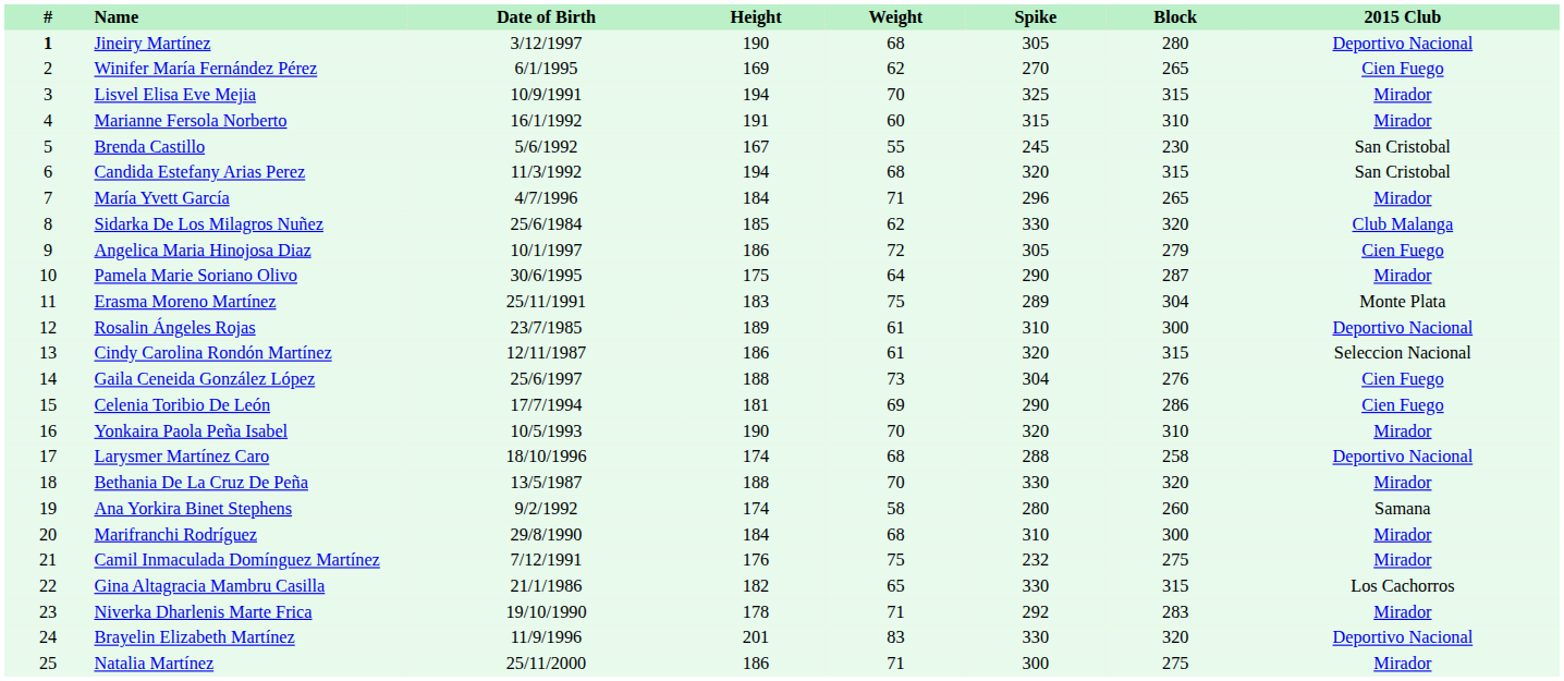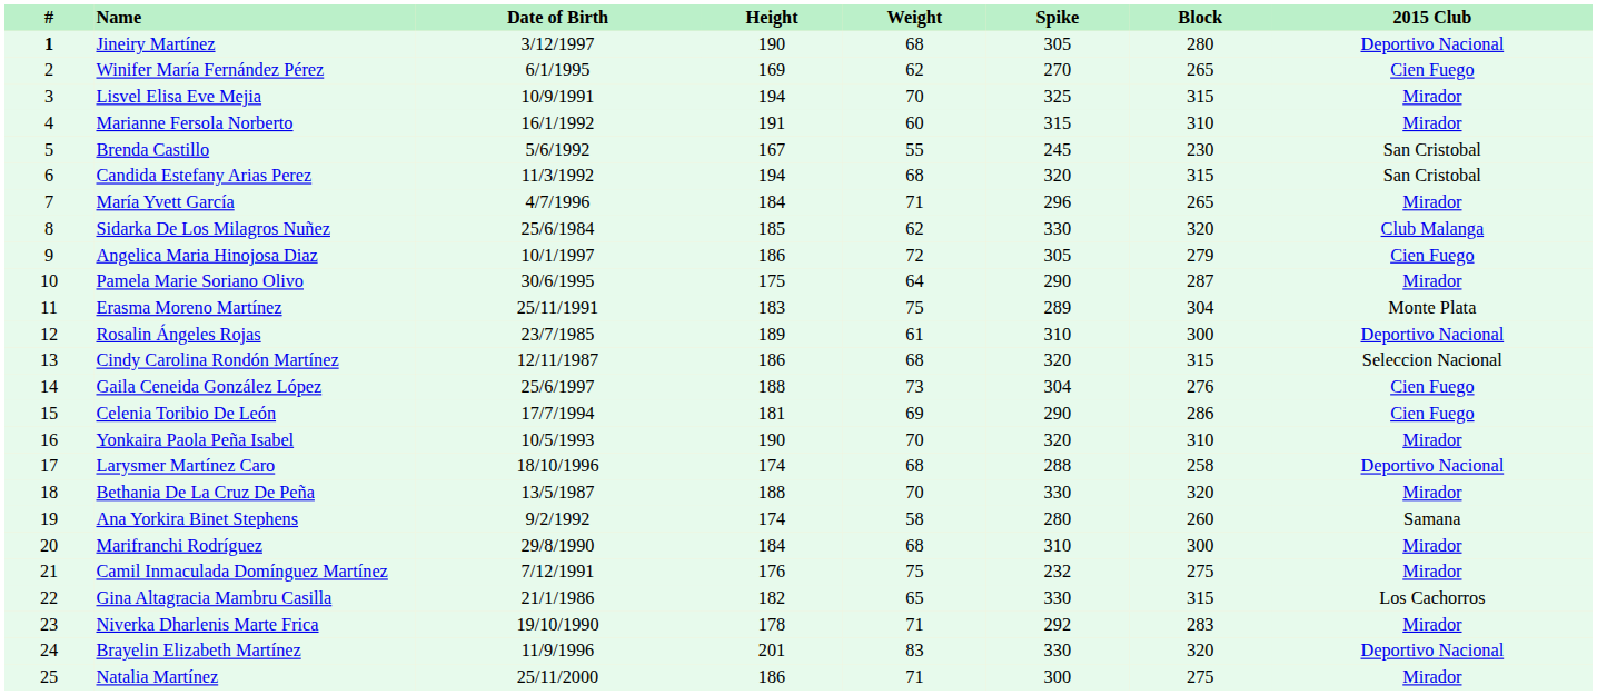 <table border=0 cellpadding=2 cellspacing=0  |- bgcolor=#FFECCE style="text-align:center; font-size:90%;" width=100%>
 <tr bgcolor=#BBF0C9>
 <th width=5%>#</th>
 <th width=18% align=left>Name</th>
 <th width=16%>Date of Birth</th>
 <th width=8%>Height</th>
 <th width=8%>Weight</th>
 <th width=8%>Spike</th>
 <th width=8%>Block</th>
 <th width=18%>2015 Club</th>
 </tr>
 <tr bgcolor=#E7FAEC>
 <td><strong>1</strong></td>
 <td align=left><a href='#'>Jineiry Martínez</a></td>
 <td>3/12/1997</td>
 <td>190</td>
 <td>68</td>
 <td>305</td>
 <td>280</td>
 <td><a href='#'>Deportivo Nacional</a></td>
 </tr>
 <tr bgcolor=#E7FAEC>
 <td>2</td>
 <td align=left><a href='#'>Winifer María Fernández Pérez</a></td>
 <td>6/1/1995</td>
 <td>169</td>
 <td>62</td>
 <td>270</td>
 <td>265</td>
 <td><a href='#'>Cien Fuego</a></td>
 </tr>
 <tr bgcolor=#E7FAEC>
 <td>3</td>
 <td align=left><a href='#'>Lisvel Elisa Eve Mejia</a></td>
 <td>10/9/1991</td>
 <td>194</td>
 <td>70</td>
 <td>325</td>
 <td>315</td>
 <td><a href='#'>Mirador</a></td>
 </tr>
 <tr bgcolor=#E7FAEC>
 <td>4</td>
 <td align=left><a href='#'>Marianne Fersola Norberto</a></td>
 <td>16/1/1992</td>
 <td>191</td>
 <td>60</td>
 <td>315</td>
 <td>310</td>
 <td><a href='#'>Mirador</a></td>
 </tr>
 <tr bgcolor=#E7FAEC>
 <td>5</td>
 <td align=left><a href='#'>Brenda Castillo</a></td>
 <td>5/6/1992</td>
 <td>167</td>
 <td>55</td>
 <td>245</td>
 <td>230</td>
 <td>San Cristobal</td>
 </tr>
 <tr bgcolor=#E7FAEC>
 <td>6</td>
 <td align=left><a href='#'>Candida Estefany Arias Perez</a></td>
 <td>11/3/1992</td>
 <td>194</td>
 <td>68</td>
 <td>320</td>
 <td>315</td>
 <td>San Cristobal</td>
 </tr>
 <tr bgcolor=#E7FAEC>
 <td>7</td>
 <td align=left><a href='#'>María Yvett García</a></td>
 <td>4/7/1996</td>
 <td>184</td>
 <td>71</td>
 <td>296</td>
 <td>265</td>
 <td><a href='#'>Mirador</a></td>
 </tr>
 <tr bgcolor=#E7FAEC>
 <td>8</td>
 <td align=left><a href='#'>Sidarka De Los Milagros Nuñez</a></td>
 <td>25/6/1984</td>
 <td>185</td>
 <td>62</td>
 <td>330</td>
 <td>320</td>
 <td><a href='#'>Club Malanga</a></td>
 </tr>
 <tr bgcolor=#E7FAEC>
 <td>9</td>
 <td align=left><a href='#'>Angelica Maria Hinojosa Diaz</a></td>
 <td>10/1/1997</td>
 <td>186</td>
 <td>72</td>
 <td>305</td>
 <td>279</td>
 <td><a href='#'>Cien Fuego</a></td>
 </tr>
 <tr bgcolor=#E7FAEC>
 <td>10</td>
 <td align=left><a href='#'>Pamela Marie Soriano Olivo</a></td>
 <td>30/6/1995</td>
 <td>175</td>
 <td>64</td>
 <td>290</td>
 <td>287</td>
 <td><a href='#'>Mirador</a></td>
 </tr>
 <tr bgcolor=#E7FAEC>
 <td>11</td>
 <td align=left><a href='#'>Erasma Moreno Martínez</a></td>
 <td>25/11/1991</td>
 <td>183</td>
 <td>75</td>
 <td>289</td>
 <td>304</td>
 <td>Monte Plata</td>
 </tr>
 <tr bgcolor=#E7FAEC>
 <td>12</td>
 <td align=left><a href='#'>Rosalin Ángeles Rojas</a></td>
 <td>23/7/1985</td>
 <td>189</td>
 <td>61</td>
 <td>310</td>
 <td>300</td>
 <td><a href='#'>Deportivo Nacional</a></td>
 </tr>
 <tr bgcolor=#E7FAEC>
 <td>13</td>
 <td align=left><a href='#'>Cindy Carolina Rondón Martínez</a></td>
 <td>12/11/1987</td>
 <td>186</td>
-<td>61</td>
+<td>68</td>
 <td>320</td>
 <td>315</td>
 <td>Seleccion Nacional</td>
 </tr>
 <tr bgcolor=#E7FAEC>
 <td>14</td>
 <td align=left><a href='#'>Gaila Ceneida González López</a></td>
 <td>25/6/1997</td>
 <td>188</td>
 <td>73</td>
 <td>304</td>
 <td>276</td>
 <td><a href='#'>Cien Fuego</a></td>
 </tr>
 <tr bgcolor=#E7FAEC>
 <td>15</td>
 <td align=left><a href='#'>Celenia Toribio De León</a></td>
 <td>17/7/1994</td>
 <td>181</td>
 <td>69</td>
 <td>290</td>
 <td>286</td>
 <td><a href='#'>Cien Fuego</a></td>
 </tr>
 <tr bgcolor=#E7FAEC>
 <td>16</td>
 <td align=left><a href='#'>Yonkaira Paola Peña Isabel</a></td>
 <td>10/5/1993</td>
 <td>190</td>
 <td>70</td>
 <td>320</td>
 <td>310</td>
 <td><a href='#'>Mirador</a></td>
 </tr>
 <tr bgcolor=#E7FAEC>
 <td>17</td>
 <td align=left><a href='#'>Larysmer Martínez Caro</a></td>
 <td>18/10/1996</td>
 <td>174</td>
 <td>68</td>
 <td>288</td>
 <td>258</td>
 <td><a href='#'>Deportivo Nacional</a></td>
 </tr>
 <tr bgcolor=#E7FAEC>
 <td>18</td>
 <td align=left><a href='#'>Bethania De La Cruz De Peña</a></td>
 <td>13/5/1987</td>
 <td>188</td>
 <td>70</td>
 <td>330</td>
 <td>320</td>
 <td><a href='#'>Mirador</a></td>
 </tr>
 <tr bgcolor=#E7FAEC>
 <td>19</td>
 <td align=left><a href='#'>Ana Yorkira Binet Stephens</a></td>
 <td>9/2/1992</td>
 <td>174</td>
 <td>58</td>
 <td>280</td>
 <td>260</td>
 <td>Samana</td>
 </tr>
 <tr bgcolor=#E7FAEC>
 <td>20</td>
 <td align=left><a href='#'>Marifranchi Rodríguez</a></td>
 <td>29/8/1990</td>
 <td>184</td>
 <td>68</td>
 <td>310</td>
 <td>300</td>
 <td><a href='#'>Mirador</a></td>
 </tr>
 <tr bgcolor=#E7FAEC>
 <td>21</td>
 <td align=left><a href='#'>Camil Inmaculada Domínguez Martínez</a></td>
 <td>7/12/1991</td>
 <td>176</td>
 <td>75</td>
 <td>232</td>
 <td>275</td>
 <td><a href='#'>Mirador</a></td>
 </tr>
 <tr bgcolor=#E7FAEC>
 <td>22</td>
 <td align=left><a href='#'>Gina Altagracia Mambru Casilla</a></td>
 <td>21/1/1986</td>
 <td>182</td>
 <td>65</td>
 <td>330</td>
 <td>315</td>
 <td>Los Cachorros</td>
 </tr>
 <tr bgcolor=#E7FAEC>
 <td>23</td>
 <td align=left><a href='#'>Niverka Dharlenis Marte Frica</a></td>
 <td>19/10/1990</td>
 <td>178</td>
 <td>71</td>
 <td>292</td>
 <td>283</td>
 <td><a href='#'>Mirador</a></td>
 </tr>
 <tr bgcolor=#E7FAEC>
 <td>24</td>
 <td align=left><a href='#'>Brayelin Elizabeth Martínez</a></td>
 <td>11/9/1996</td>
 <td>201</td>
 <td>83</td>
 <td>330</td>
 <td>320</td>
 <td><a href='#'>Deportivo Nacional</a></td>
 </tr>
 <tr bgcolor=#E7FAEC>
 <td>25</td>
 <td align=left><a href='#'>Natalia Martínez</a></td>
 <td>25/11/2000</td>
 <td>186</td>
 <td>71</td>
 <td>300</td>
 <td>275</td>
 <td><a href='#'>Mirador</a></td>
 </tr>
 <tr>
 </tr>
 </table>
